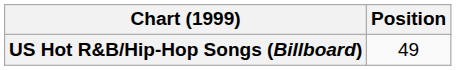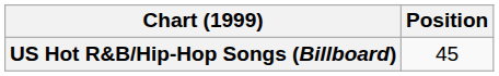 <table class="wikitable plainrowheaders" style="text-align:center">
 <tr>
 <th>Chart (1999)</th>
 <th>Position</th>
 </tr>
 <tr>
 <th scope="row">US Hot R&B/Hip-Hop Songs (<em>Billboard</em>)</th>
-<td>49</td>
+<td>45</td>
 </tr>
 </table>
